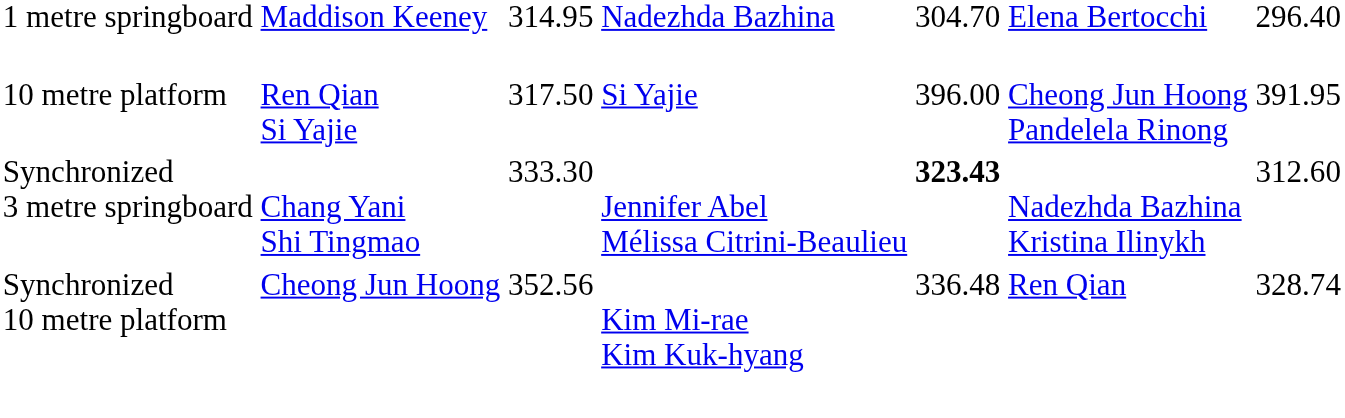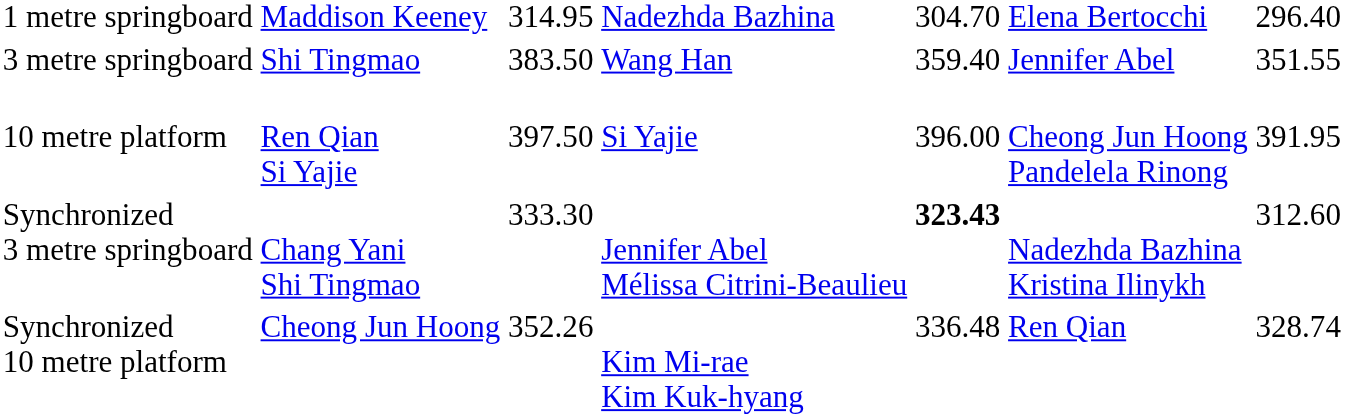 <table>
 <tr>
 <td>1 metre springboard<br></td>
 <td><a href='#'>Maddison Keeney</a><br></td>
 <td>314.95</td>
 <td><a href='#'>Nadezhda Bazhina</a><br></td>
 <td>304.70</td>
 <td><a href='#'>Elena Bertocchi</a><br></td>
 <td>296.40</td>
 </tr>
 <tr>
+<td>3 metre springboard<br></td>
+<td><a href='#'>Shi Tingmao</a><br></td>
+<td>383.50</td>
+<td><a href='#'>Wang Han</a><br></td>
+<td>359.40</td>
+<td><a href='#'>Jennifer Abel</a><br></td>
+<td>351.55</td>
+</tr>
+<tr>
 <td>10 metre platform <br></td>
 <td><br><a href='#'>Ren Qian</a><br><a href='#'>Si Yajie</a></td>
-<td>317.50</td>
+<td>397.50</td>
 <td><a href='#'>Si Yajie</a><br></td>
 <td>396.00</td>
 <td><br><a href='#'>Cheong Jun Hoong</a><br><a href='#'>Pandelela Rinong</a></td>
 <td>391.95</td>
 </tr>
 <tr valign="top">
 <td>Synchronized<br>3 metre springboard<br></td>
 <td><br><a href='#'>Chang Yani</a><br><a href='#'>Shi Tingmao</a></td>
 <td>333.30</td>
 <td><br><a href='#'>Jennifer Abel</a><br><a href='#'>Mélissa Citrini-Beaulieu</a></td>
 <td><strong>323.43</strong></td>
 <td><br><a href='#'>Nadezhda Bazhina</a><br><a href='#'>Kristina Ilinykh</a></td>
 <td>312.60</td>
 </tr>
 <tr valign="top">
 <td>Synchronized<br>10 metre platform <br></td>
 <td><a href='#'>Cheong Jun Hoong</a><br></td>
-<td>352.56</td>
+<td>352.26</td>
 <td><br><a href='#'>Kim Mi-rae</a><br><a href='#'>Kim Kuk-hyang</a></td>
 <td>336.48</td>
 <td><a href='#'>Ren Qian</a><br></td>
 <td>328.74</td>
 </tr>
 </table>
